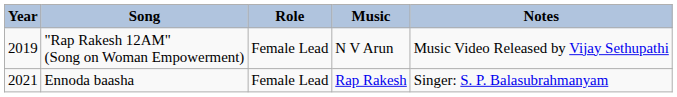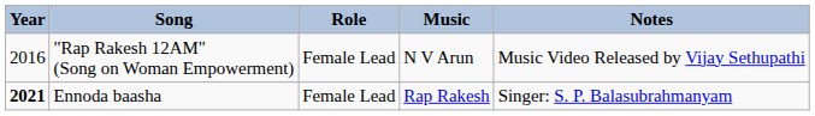 <table class="wikitable sortable">
 <tr>
 <th style="background:#B0C4DE;">Year</th>
 <th style="background:#B0C4DE;">Song</th>
 <th style="background:#B0C4DE;">Role</th>
 <th style="background:#B0C4DE;">Music</th>
 <th style="background:#B0C4DE;">Notes</th>
 </tr>
 <tr>
-<td>2019</td>
+<td>2016</td>
 <td>"Rap Rakesh 12AM" <br> (Song on Woman Empowerment)</td>
 <td>Female Lead</td>
 <td>N V Arun</td>
 <td>Music Video Released by <a href='#'>Vijay Sethupathi</a></td>
 </tr>
 <tr>
-<td>2021</td>
+<td><strong>2021</strong></td>
 <td>Ennoda baasha</td>
 <td>Female Lead</td>
 <td><a href='#'>Rap Rakesh</a></td>
 <td>Singer: <a href='#'>S. P. Balasubrahmanyam</a></td>
 </tr>
 </table>
